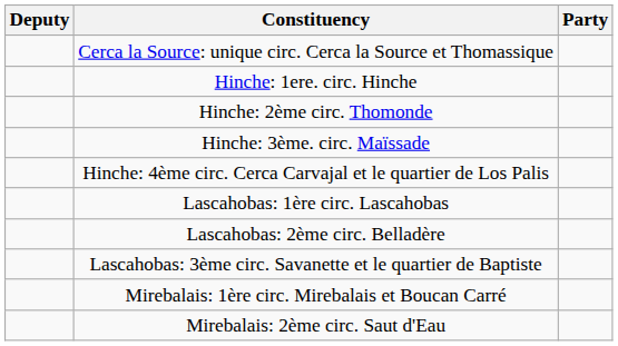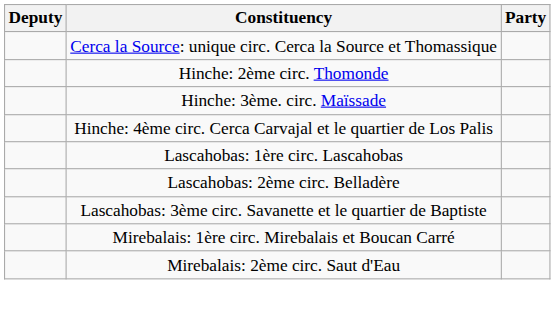 <table class="wikitable" style="text-align:center;">
 <tr>
 <th>Deputy</th>
 <th>Constituency</th>
 <th>Party</th>
 </tr>
 <tr>
 <td></td>
 <td><a href='#'>Cerca la Source</a>: unique circ. Cerca la Source et Thomassique</td>
-<td></td>
-</tr>
-<tr>
-<td></td>
-<td><a href='#'>Hinche</a>: 1ere. circ. Hinche</td>
 <td></td>
 </tr>
 <tr>
 <td></td>
 <td>Hinche: 2ème circ. <a href='#'>Thomonde</a></td>
 <td></td>
 </tr>
 <tr>
 <td></td>
 <td>Hinche: 3ème. circ. <a href='#'>Maïssade</a></td>
 <td></td>
 </tr>
 <tr>
 <td></td>
 <td>Hinche: 4ème circ. Cerca Carvajal et le quartier de Los Palis</td>
 <td></td>
 </tr>
 <tr>
 <td></td>
 <td>Lascahobas: 1ère circ. Lascahobas</td>
 <td></td>
 </tr>
 <tr>
 <td></td>
 <td>Lascahobas: 2ème circ. Belladère</td>
 <td></td>
 </tr>
 <tr>
 <td></td>
 <td>Lascahobas: 3ème circ. Savanette et le quartier de Baptiste</td>
 <td></td>
 </tr>
 <tr>
 <td></td>
 <td>Mirebalais: 1ère circ. Mirebalais et  Boucan Carré</td>
 <td></td>
 </tr>
 <tr>
 <td></td>
 <td>Mirebalais: 2ème circ. Saut d'Eau</td>
 <td></td>
 </tr>
 </table>
